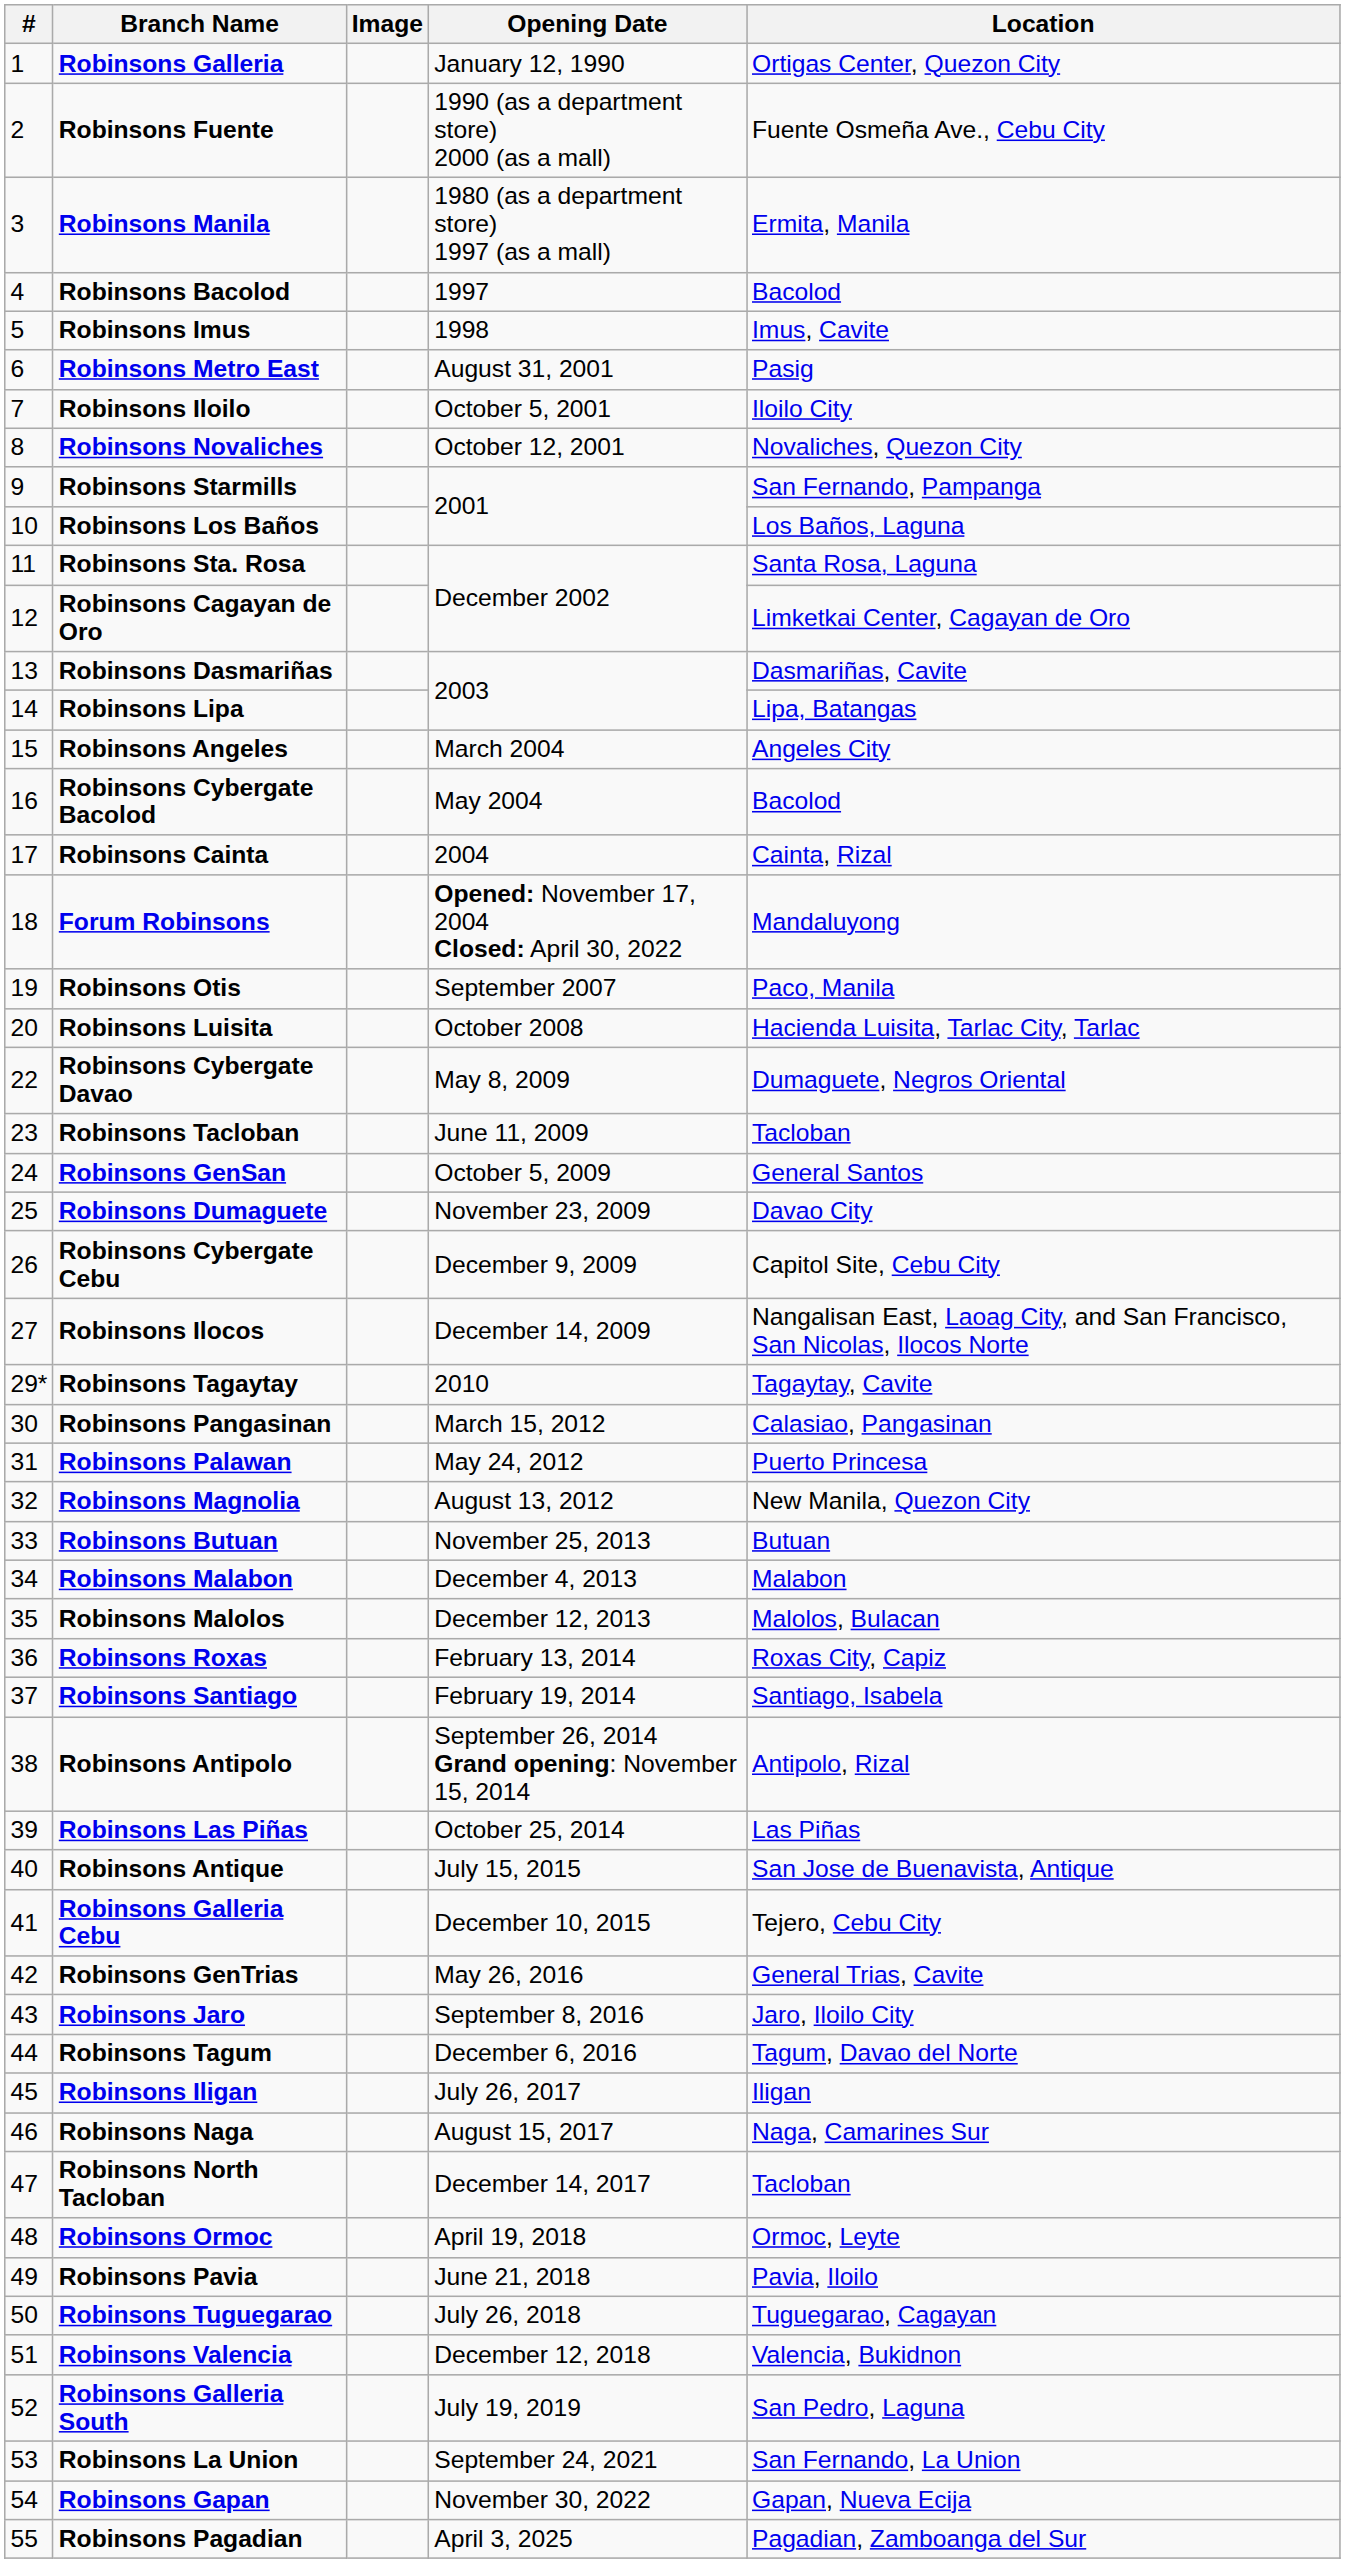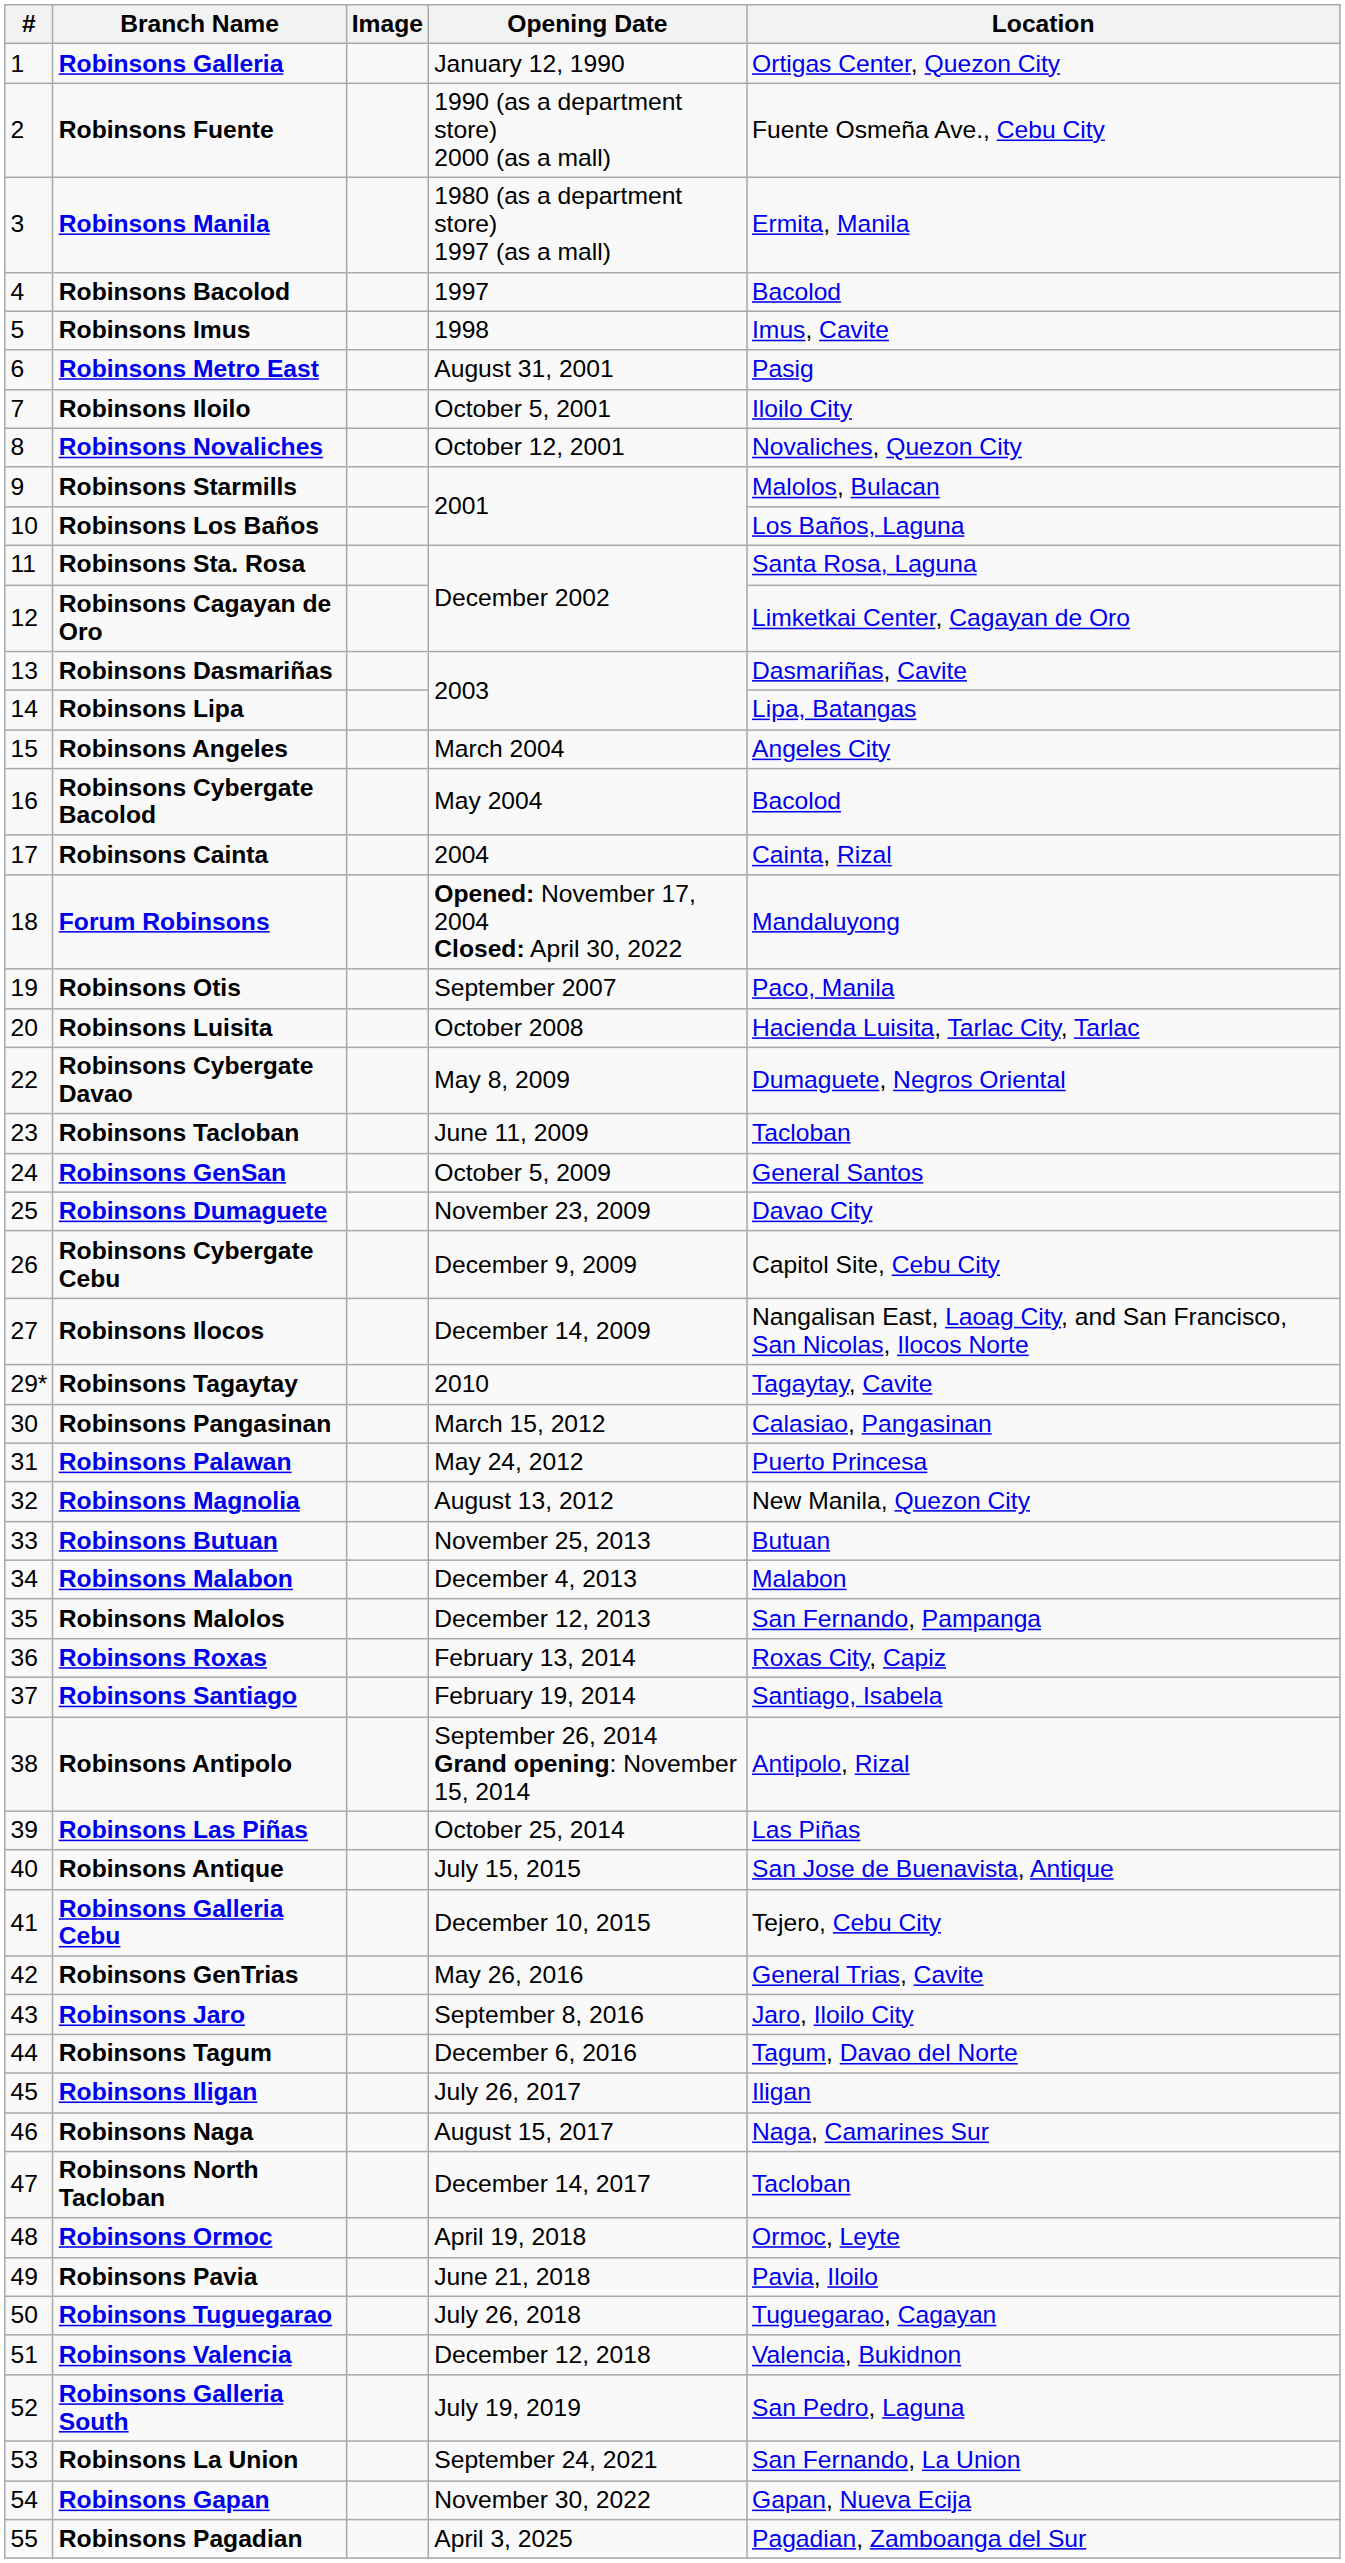 <table class="wikitable sortable">
 <tr>
 <th>#</th>
 <th>Branch Name</th>
 <th>Image</th>
 <th>Opening Date</th>
 <th>Location</th>
 </tr>
 <tr>
 <td>1</td>
 <td><strong><a href='#'>Robinsons Galleria</a></strong></td>
 <td></td>
 <td>January 12, 1990</td>
 <td><a href='#'>Ortigas Center</a>, <a href='#'>Quezon City</a></td>
 </tr>
 <tr>
 <td>2</td>
 <td><strong>Robinsons Fuente</strong></td>
 <td></td>
 <td>1990 (as a department store) <br> 2000 (as a mall)</td>
 <td>Fuente Osmeña Ave., <a href='#'>Cebu City</a></td>
 </tr>
 <tr>
 <td>3</td>
 <td><strong><a href='#'>Robinsons Manila</a></strong></td>
 <td></td>
 <td>1980 (as a department store) <br> 1997 (as a mall)</td>
 <td><a href='#'>Ermita</a>, <a href='#'>Manila</a></td>
 </tr>
 <tr>
 <td>4</td>
 <td><strong>Robinsons Bacolod</strong></td>
 <td></td>
 <td>1997</td>
 <td><a href='#'>Bacolod</a></td>
 </tr>
 <tr>
 <td>5</td>
 <td><strong>Robinsons Imus</strong></td>
 <td></td>
 <td>1998</td>
 <td><a href='#'>Imus</a>, <a href='#'>Cavite</a></td>
 </tr>
 <tr>
 <td>6</td>
 <td><strong><a href='#'>Robinsons Metro East</a></strong></td>
 <td></td>
 <td>August 31, 2001</td>
 <td><a href='#'>Pasig</a></td>
 </tr>
 <tr>
 <td>7</td>
 <td><strong>Robinsons Iloilo</strong></td>
 <td></td>
 <td>October 5, 2001</td>
 <td><a href='#'>Iloilo City</a></td>
 </tr>
 <tr>
 <td>8</td>
 <td><strong><a href='#'>Robinsons Novaliches</a></strong></td>
 <td></td>
 <td>October 12, 2001</td>
 <td><a href='#'>Novaliches</a>, <a href='#'>Quezon City</a></td>
 </tr>
 <tr>
 <td>9</td>
 <td><strong>Robinsons Starmills</strong></td>
 <td></td>
 <td rowspan="2">2001</td>
-<td><a href='#'>San Fernando</a>, <a href='#'>Pampanga</a></td>
+<td><a href='#'>Malolos</a>, <a href='#'>Bulacan</a></td>
 </tr>
 <tr>
 <td>10</td>
 <td><strong>Robinsons Los Baños</strong></td>
 <td></td>
 <td><a href='#'>Los Baños, Laguna</a></td>
 </tr>
 <tr>
 <td>11</td>
 <td><strong>Robinsons Sta. Rosa</strong></td>
 <td></td>
 <td rowspan="2">December 2002</td>
 <td><a href='#'>Santa Rosa, Laguna</a></td>
 </tr>
 <tr>
 <td>12</td>
 <td><strong>Robinsons Cagayan de Oro</strong></td>
 <td></td>
 <td><a href='#'>Limketkai Center</a>, <a href='#'>Cagayan de Oro</a></td>
 </tr>
 <tr>
 <td>13</td>
 <td><strong>Robinsons Dasmariñas</strong></td>
 <td></td>
 <td rowspan="2">2003</td>
 <td><a href='#'>Dasmariñas</a>, <a href='#'>Cavite</a></td>
 </tr>
 <tr>
 <td>14</td>
 <td><strong>Robinsons Lipa</strong></td>
 <td></td>
 <td><a href='#'>Lipa, Batangas</a></td>
 </tr>
 <tr>
 <td>15</td>
 <td><strong>Robinsons Angeles</strong></td>
 <td></td>
 <td>March 2004</td>
 <td><a href='#'>Angeles City</a></td>
 </tr>
 <tr>
 <td>16</td>
 <td><strong>Robinsons Cybergate Bacolod</strong></td>
 <td></td>
 <td>May 2004</td>
 <td><a href='#'>Bacolod</a></td>
 </tr>
 <tr>
 <td>17</td>
 <td><strong>Robinsons Cainta</strong></td>
 <td></td>
 <td>2004</td>
 <td><a href='#'>Cainta</a>, <a href='#'>Rizal</a></td>
 </tr>
 <tr>
 <td>18</td>
 <td><strong><a href='#'>Forum Robinsons</a></strong></td>
 <td></td>
 <td><strong>Opened:</strong> November 17, 2004<br><strong>Closed:</strong> April 30, 2022</td>
 <td><a href='#'>Mandaluyong</a></td>
 </tr>
 <tr>
 <td>19</td>
 <td><strong>Robinsons Otis</strong></td>
 <td></td>
 <td>September 2007</td>
 <td><a href='#'>Paco, Manila</a></td>
 </tr>
 <tr>
 <td>20</td>
 <td><strong>Robinsons Luisita</strong></td>
 <td></td>
 <td>October 2008</td>
 <td><a href='#'>Hacienda Luisita</a>, <a href='#'>Tarlac City</a>, <a href='#'>Tarlac</a></td>
 </tr>
 <tr>
 <td>22</td>
 <td><strong>Robinsons Cybergate Davao</strong></td>
 <td></td>
 <td>May 8, 2009</td>
 <td><a href='#'>Dumaguete</a>, <a href='#'>Negros Oriental</a></td>
 </tr>
 <tr>
 <td>23</td>
 <td><strong>Robinsons Tacloban</strong></td>
 <td></td>
 <td>June 11, 2009</td>
 <td><a href='#'>Tacloban</a></td>
 </tr>
 <tr>
 <td>24</td>
 <td><strong><a href='#'>Robinsons GenSan</a></strong></td>
 <td></td>
 <td>October 5, 2009</td>
 <td><a href='#'>General Santos</a></td>
 </tr>
 <tr>
 <td>25</td>
 <td><strong><a href='#'>Robinsons Dumaguete</a></strong></td>
 <td></td>
 <td>November 23, 2009</td>
 <td><a href='#'>Davao City</a></td>
 </tr>
 <tr>
 <td>26</td>
 <td><strong>Robinsons Cybergate Cebu</strong></td>
 <td></td>
 <td>December 9, 2009</td>
 <td>Capitol Site, <a href='#'>Cebu City</a></td>
 </tr>
 <tr>
 <td>27</td>
 <td><strong>Robinsons Ilocos</strong></td>
 <td></td>
 <td>December 14, 2009</td>
 <td>Nangalisan East, <a href='#'>Laoag City</a>, and San Francisco, <a href='#'>San Nicolas</a>, <a href='#'>Ilocos Norte</a></td>
 </tr>
 <tr>
 <td>29*</td>
 <td><strong>Robinsons Tagaytay</strong></td>
 <td></td>
 <td>2010</td>
 <td><a href='#'>Tagaytay</a>, <a href='#'>Cavite</a></td>
 </tr>
 <tr>
 <td>30</td>
 <td><strong>Robinsons Pangasinan</strong></td>
 <td></td>
 <td>March 15, 2012</td>
 <td><a href='#'>Calasiao</a>, <a href='#'>Pangasinan</a></td>
 </tr>
 <tr>
 <td>31</td>
 <td><strong><a href='#'>Robinsons Palawan</a></strong></td>
 <td></td>
 <td>May 24, 2012</td>
 <td><a href='#'>Puerto Princesa</a></td>
 </tr>
 <tr>
 <td>32</td>
 <td><strong><a href='#'>Robinsons Magnolia</a></strong></td>
 <td></td>
 <td>August 13, 2012</td>
 <td>New Manila, <a href='#'>Quezon City</a></td>
 </tr>
 <tr>
 <td>33</td>
 <td><strong><a href='#'>Robinsons Butuan</a></strong></td>
 <td></td>
 <td>November 25, 2013</td>
 <td><a href='#'>Butuan</a></td>
 </tr>
 <tr>
 <td>34</td>
 <td><strong><a href='#'>Robinsons Malabon</a></strong></td>
 <td></td>
 <td>December 4, 2013</td>
 <td><a href='#'>Malabon</a></td>
 </tr>
 <tr>
 <td>35</td>
 <td><strong>Robinsons Malolos</strong></td>
 <td></td>
 <td>December 12, 2013</td>
-<td><a href='#'>Malolos</a>, <a href='#'>Bulacan</a></td>
+<td><a href='#'>San Fernando</a>, <a href='#'>Pampanga</a></td>
 </tr>
 <tr>
 <td>36</td>
 <td><strong><a href='#'>Robinsons Roxas</a></strong></td>
 <td></td>
 <td>February 13, 2014</td>
 <td><a href='#'>Roxas City</a>, <a href='#'>Capiz</a></td>
 </tr>
 <tr>
 <td>37</td>
 <td><strong><a href='#'>Robinsons Santiago</a></strong></td>
 <td></td>
 <td>February 19, 2014</td>
 <td><a href='#'>Santiago, Isabela</a></td>
 </tr>
 <tr>
 <td>38</td>
 <td><strong>Robinsons Antipolo</strong></td>
 <td></td>
 <td>September 26, 2014<br><strong>Grand opening</strong>: November 15, 2014</td>
 <td><a href='#'>Antipolo</a>, <a href='#'>Rizal</a></td>
 </tr>
 <tr>
 <td>39</td>
 <td><strong><a href='#'>Robinsons Las Piñas</a></strong></td>
 <td></td>
 <td>October 25, 2014</td>
 <td><a href='#'>Las Piñas</a></td>
 </tr>
 <tr>
 <td>40</td>
 <td><strong>Robinsons Antique</strong></td>
 <td></td>
 <td>July 15, 2015</td>
 <td><a href='#'>San Jose de Buenavista</a>, <a href='#'>Antique</a></td>
 </tr>
 <tr>
 <td>41</td>
 <td><strong><a href='#'>Robinsons Galleria Cebu</a></strong></td>
 <td></td>
 <td>December 10, 2015</td>
 <td>Tejero, <a href='#'>Cebu City</a></td>
 </tr>
 <tr>
 <td>42</td>
 <td><strong>Robinsons GenTrias</strong></td>
 <td></td>
 <td>May 26, 2016</td>
 <td><a href='#'>General Trias</a>, <a href='#'>Cavite</a></td>
 </tr>
 <tr>
 <td>43</td>
 <td><strong><a href='#'>Robinsons Jaro</a></strong></td>
 <td></td>
 <td>September 8, 2016</td>
 <td><a href='#'>Jaro</a>, <a href='#'>Iloilo City</a></td>
 </tr>
 <tr>
 <td>44</td>
 <td><strong>Robinsons Tagum</strong></td>
 <td></td>
 <td>December 6, 2016</td>
 <td><a href='#'>Tagum</a>, <a href='#'>Davao del Norte</a></td>
 </tr>
 <tr>
 <td>45</td>
 <td><strong><a href='#'>Robinsons Iligan</a></strong></td>
 <td></td>
 <td>July 26, 2017</td>
 <td><a href='#'>Iligan</a></td>
 </tr>
 <tr>
 <td>46</td>
 <td><strong>Robinsons Naga</strong></td>
 <td></td>
 <td>August 15, 2017</td>
 <td><a href='#'>Naga</a>, <a href='#'>Camarines Sur</a></td>
 </tr>
 <tr>
 <td>47</td>
 <td><strong>Robinsons North Tacloban</strong></td>
 <td></td>
 <td>December 14, 2017</td>
 <td><a href='#'>Tacloban</a></td>
 </tr>
 <tr>
 <td>48</td>
 <td><strong><a href='#'>Robinsons Ormoc</a></strong></td>
 <td></td>
 <td>April 19, 2018</td>
 <td><a href='#'>Ormoc</a>, <a href='#'>Leyte</a></td>
 </tr>
 <tr>
 <td>49</td>
 <td><strong>Robinsons Pavia</strong></td>
 <td></td>
 <td>June 21, 2018</td>
 <td><a href='#'>Pavia</a>, <a href='#'>Iloilo</a></td>
 </tr>
 <tr>
 <td>50</td>
 <td><strong><a href='#'>Robinsons Tuguegarao</a></strong></td>
 <td></td>
 <td>July 26, 2018</td>
 <td><a href='#'>Tuguegarao</a>, <a href='#'>Cagayan</a></td>
 </tr>
 <tr>
 <td>51</td>
 <td><strong><a href='#'>Robinsons Valencia</a></strong></td>
 <td></td>
 <td>December 12, 2018</td>
 <td><a href='#'>Valencia</a>, <a href='#'>Bukidnon</a></td>
 </tr>
 <tr>
 <td>52</td>
 <td><strong><a href='#'>Robinsons Galleria South</a></strong></td>
 <td></td>
 <td>July 19, 2019</td>
 <td><a href='#'>San Pedro</a>, <a href='#'>Laguna</a></td>
 </tr>
 <tr>
 <td>53</td>
 <td><strong>Robinsons La Union</strong></td>
 <td></td>
 <td>September 24, 2021</td>
 <td><a href='#'>San Fernando</a>, <a href='#'>La Union</a></td>
 </tr>
 <tr>
 <td>54</td>
 <td><strong><a href='#'>Robinsons Gapan</a></strong></td>
 <td></td>
 <td>November 30, 2022</td>
 <td><a href='#'>Gapan</a>, <a href='#'>Nueva Ecija</a></td>
 </tr>
 <tr>
 <td>55</td>
 <td><strong>Robinsons Pagadian</strong></td>
 <td></td>
 <td>April 3, 2025</td>
 <td><a href='#'>Pagadian</a>, <a href='#'>Zamboanga del Sur</a></td>
 </tr>
 </table>
